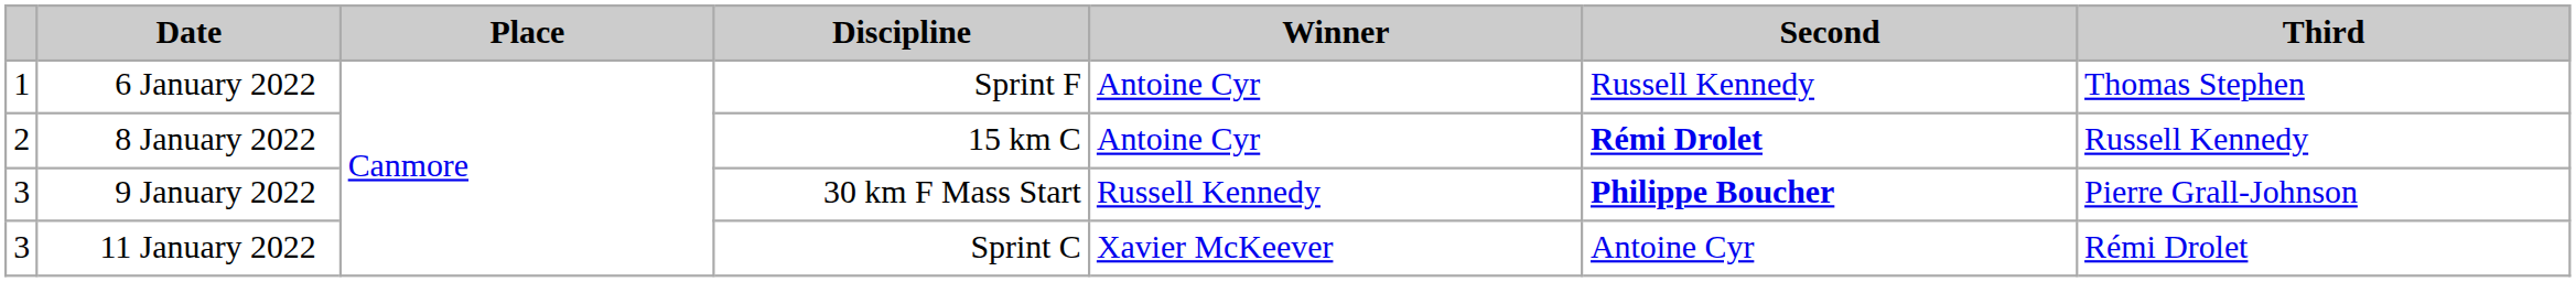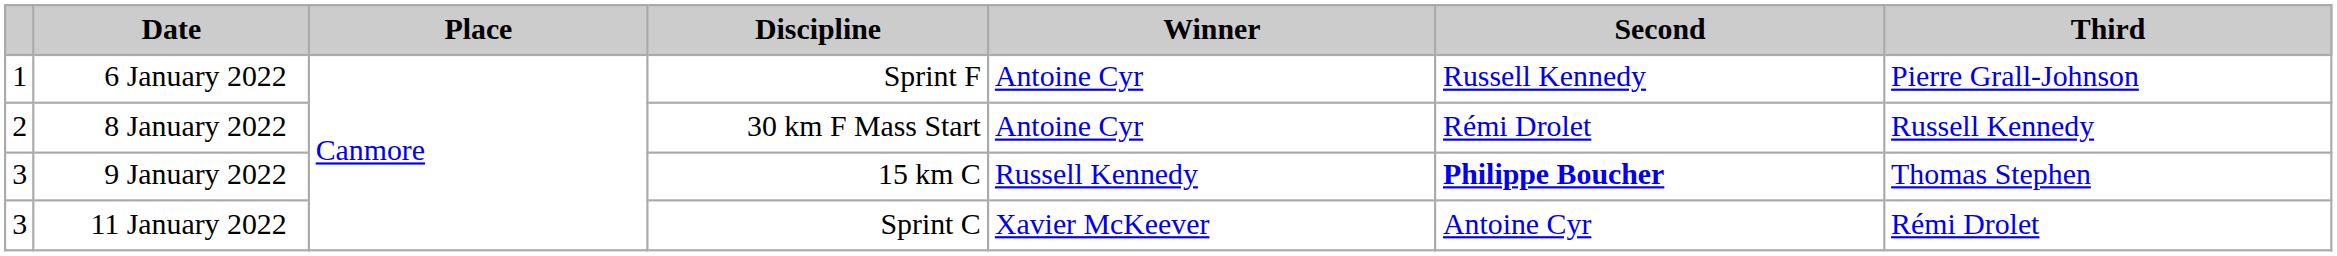 <table class="wikitable plainrowheaders" style="background:#fff; font-size:86%; line-height:16px; border:grey solid 1px; border-collapse:collapse;">
 <tr style="background:#ccc; text-align:center;">
 <th scope="col" style="background:#ccc; width=30 px;"></th>
 <th scope="col" style="background:#ccc; width:120px;">Date</th>
 <th scope="col" style="background:#ccc; width:150px;">Place</th>
 <th scope="col" style="background:#ccc; width:150px;">Discipline</th>
 <th scope="col" style="background:#ccc; width:200px;">Winner</th>
 <th scope="col" style="background:#ccc; width:200px;">Second</th>
 <th scope="col" style="background:#ccc; width:200px;">Third</th>
 </tr>
 <tr>
 <td align=center>1</td>
 <td align=right>6 January 2022  </td>
 <td rowspan=4> <a href='#'>Canmore</a></td>
 <td align=right>Sprint F</td>
 <td> <a href='#'>Antoine Cyr</a></td>
 <td> <a href='#'>Russell Kennedy</a></td>
-<td> <a href='#'>Thomas Stephen</a></td>
+<td> <a href='#'>Pierre Grall-Johnson</a></td>
 </tr>
 <tr>
 <td align=center>2</td>
 <td align=right>8 January 2022  </td>
-<td align=right>15 km C</td>
+<td align=right>30 km F Mass Start</td>
 <td> <a href='#'>Antoine Cyr</a></td>
-<td><strong> <a href='#'>Rémi Drolet</a></strong></td>
+<td> <a href='#'>Rémi Drolet</a></td>
 <td> <a href='#'>Russell Kennedy</a></td>
 </tr>
 <tr>
 <td align=center>3</td>
 <td align=right>9 January 2022  </td>
-<td align=right>30 km F Mass Start</td>
+<td align=right>15 km C</td>
 <td> <a href='#'>Russell Kennedy</a></td>
 <td><strong> <a href='#'>Philippe Boucher</a></strong></td>
-<td> <a href='#'>Pierre Grall-Johnson</a></td>
+<td> <a href='#'>Thomas Stephen</a></td>
 </tr>
 <tr>
 <td align=center>3</td>
 <td align=right>11 January 2022  </td>
 <td align=right>Sprint C</td>
 <td> <a href='#'>Xavier McKeever</a></td>
 <td> <a href='#'>Antoine Cyr</a></td>
 <td> <a href='#'>Rémi Drolet</a></td>
 </tr>
 </table>
